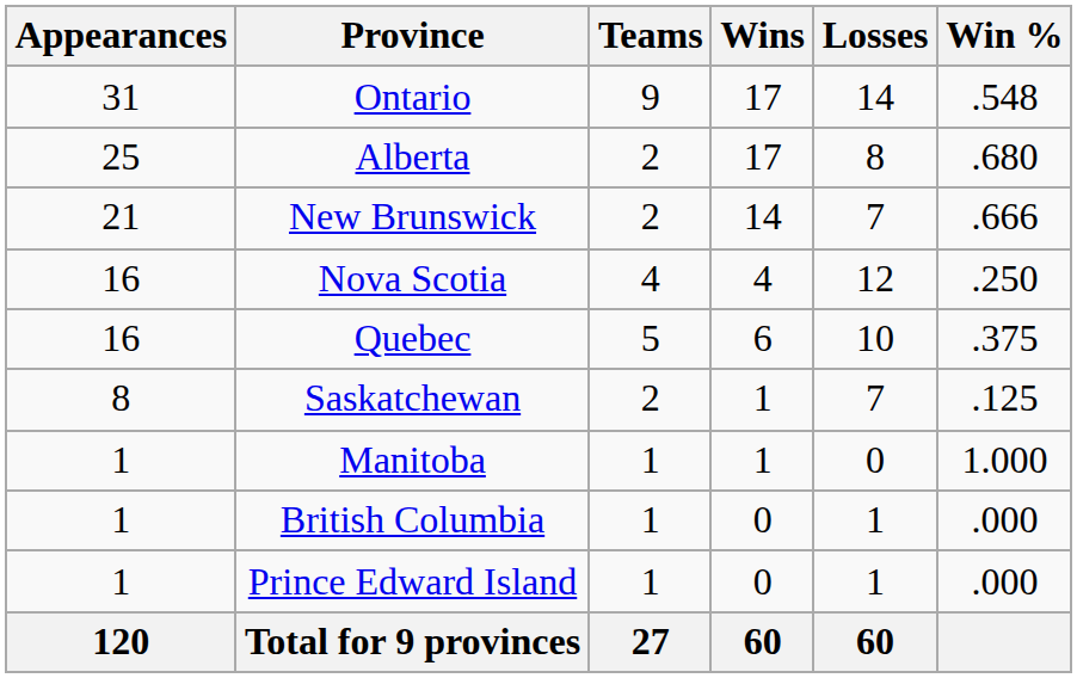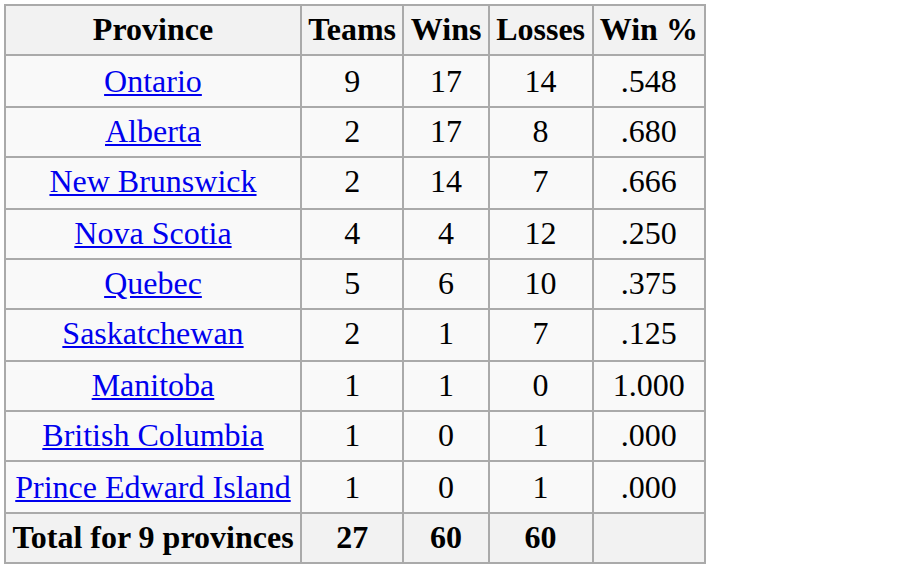 <table class="wikitable sortable" style="text-align: center">
 <tr>
-<th>Appearances</th>
 <th>Province</th>
 <th>Teams</th>
 <th>Wins</th>
 <th>Losses</th>
 <th>Win %</th>
 </tr>
 <tr>
-<td>31</td>
 <td><a href='#'>Ontario</a></td>
 <td>9</td>
 <td>17</td>
 <td>14</td>
 <td>.548</td>
 </tr>
 <tr>
-<td>25</td>
 <td><a href='#'>Alberta</a></td>
 <td>2</td>
 <td>17</td>
 <td>8</td>
 <td>.680</td>
 </tr>
 <tr>
-<td>21</td>
 <td><a href='#'>New Brunswick</a></td>
 <td>2</td>
 <td>14</td>
 <td>7</td>
 <td>.666</td>
 </tr>
 <tr>
-<td>16</td>
 <td><a href='#'>Nova Scotia</a></td>
 <td>4</td>
 <td>4</td>
 <td>12</td>
 <td>.250</td>
 </tr>
 <tr>
-<td>16</td>
 <td><a href='#'>Quebec</a></td>
 <td>5</td>
 <td>6</td>
 <td>10</td>
 <td>.375</td>
 </tr>
 <tr>
-<td>8</td>
 <td><a href='#'>Saskatchewan</a></td>
 <td>2</td>
 <td>1</td>
 <td>7</td>
 <td>.125</td>
 </tr>
 <tr>
-<td>1</td>
 <td><a href='#'>Manitoba</a></td>
 <td>1</td>
 <td>1</td>
 <td>0</td>
 <td>1.000</td>
 </tr>
 <tr>
-<td>1</td>
 <td><a href='#'>British Columbia</a></td>
 <td>1</td>
 <td>0</td>
 <td>1</td>
 <td>.000</td>
 </tr>
 <tr>
-<td>1</td>
 <td><a href='#'>Prince Edward Island</a></td>
 <td>1</td>
 <td>0</td>
 <td>1</td>
 <td>.000</td>
 </tr>
 <tr>
-<th>120</th>
 <th>Total for 9 provinces</th>
 <th>27</th>
 <th>60</th>
 <th>60</th>
 <th></th>
 </tr>
 </table>
